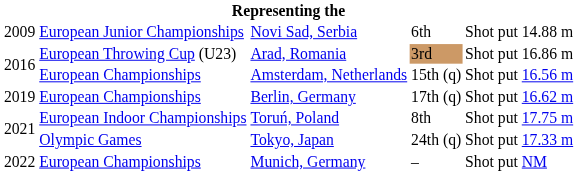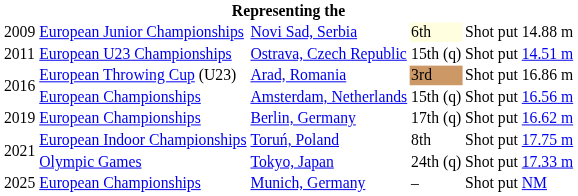 <table>
 <tr>
 <th colspan="6">Representing the </th>
 </tr>
 <tr>
 <td>2009</td>
 <td><a href='#'>European Junior Championships</a></td>
 <td><a href='#'>Novi Sad, Serbia</a></td>
-<td>6th</td>
+<td style="background: lightyellow;">6th</td>
 <td>Shot put</td>
 <td>14.88 m</td>
+</tr>
+<tr>
+<td>2011</td>
+<td><a href='#'>European U23 Championships</a></td>
+<td><a href='#'>Ostrava, Czech Republic</a></td>
+<td>15th (q)</td>
+<td>Shot put</td>
+<td><a href='#'>14.51 m</a></td>
 </tr>
 <tr>
 <td rowspan=2>2016</td>
 <td><a href='#'>European Throwing Cup</a> (U23)</td>
 <td><a href='#'>Arad, Romania</a></td>
 <td bgcolor=cc9966>3rd</td>
 <td>Shot put</td>
 <td>16.86 m</td>
 </tr>
 <tr>
 <td><a href='#'>European Championships</a></td>
 <td><a href='#'>Amsterdam, Netherlands</a></td>
 <td>15th (q)</td>
 <td>Shot put</td>
 <td><a href='#'>16.56 m</a></td>
 </tr>
 <tr>
 <td>2019</td>
 <td><a href='#'>European Championships</a></td>
 <td><a href='#'>Berlin, Germany</a></td>
 <td>17th (q)</td>
 <td>Shot put</td>
 <td><a href='#'>16.62 m</a></td>
 </tr>
 <tr>
 <td rowspan=2>2021</td>
 <td><a href='#'>European Indoor Championships</a></td>
 <td><a href='#'>Toruń, Poland</a></td>
 <td>8th</td>
 <td>Shot put</td>
 <td><a href='#'>17.75 m</a></td>
 </tr>
 <tr>
 <td><a href='#'>Olympic Games</a></td>
 <td><a href='#'>Tokyo, Japan</a></td>
 <td>24th (q)</td>
 <td>Shot put</td>
 <td><a href='#'>17.33 m</a></td>
 </tr>
 <tr>
-<td>2022</td>
+<td>2025</td>
 <td><a href='#'>European Championships</a></td>
 <td><a href='#'>Munich, Germany</a></td>
 <td>–</td>
 <td>Shot put</td>
 <td><a href='#'>NM</a></td>
 </tr>
 </table>
